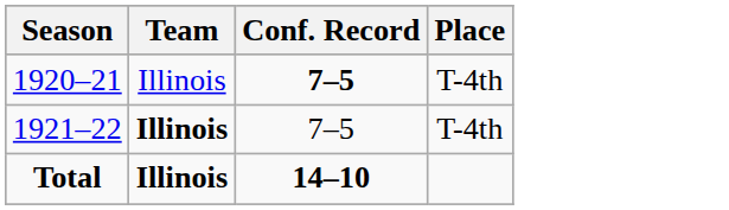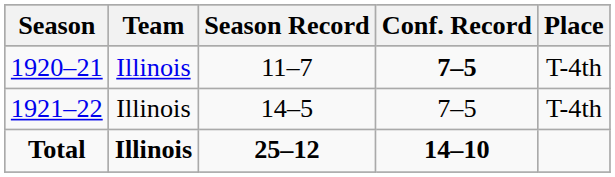 <table class="wikitable">
 <tr bgcolor="#CCCCCCC">
 <th>Season</th>
 <th>Team</th>
+<th>Season Record</th>
 <th>Conf. Record</th>
 <th>Place</th>
 </tr>
 <tr align="center" bgcolor="">
 <td><a href='#'>1920–21</a></td>
 <td><a href='#'>Illinois</a></td>
+<td>11–7</td>
 <td><strong>7–5</strong></td>
 <td>T-4th</td>
 </tr>
 <tr align="center" bgcolor="">
 <td><a href='#'>1921–22</a></td>
-<td><strong>Illinois</strong></td>
+<td>Illinois</td>
+<td>14–5</td>
 <td>7–5</td>
 <td>T-4th</td>
 </tr>
 <tr align="center" bgcolor=""|- bgcolor="#CCCCCC">
 <td><strong>Total</strong></td>
 <td><strong>Illinois</strong></td>
+<td><strong>25–12</strong></td>
 <td><strong>14–10</strong></td>
 <td></td>
 </tr>
 </table>
